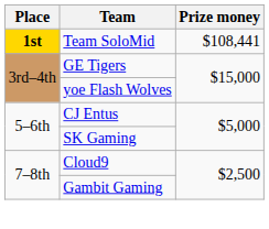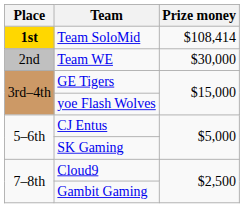 <table class="wikitable" style="text-align:left">
 <tr>
 <th>Place</th>
 <th>Team</th>
 <th>Prize money</th>
 </tr>
 <tr>
 <td style="text-align:center; background:gold;"><strong>1st</strong></td>
 <td><a href='#'>Team SoloMid</a></td>
-<td style="text-align:right">$108,441</td>
+<td style="text-align:right">$108,414</td>
+</tr>
+<tr>
+<td style="text-align:center; background:silver;">2nd</td>
+<td><a href='#'>Team WE</a></td>
+<td style="text-align:right">$30,000</td>
 </tr>
 <tr>
 <td style="text-align:center; background:#c96;" rowspan="2">3rd–4th</td>
 <td><a href='#'>GE Tigers</a></td>
 <td style="text-align:right" rowspan="2">$15,000</td>
 </tr>
 <tr>
 <td><a href='#'>yoe Flash Wolves</a></td>
 </tr>
 <tr>
 <td style="text-align:center" rowspan="2">5–6th</td>
 <td><a href='#'>CJ Entus</a></td>
 <td style="text-align:right" rowspan="2">$5,000</td>
 </tr>
 <tr>
 <td><a href='#'>SK Gaming</a></td>
 </tr>
 <tr>
 <td style="text-align:center" rowspan="2">7–8th</td>
 <td><a href='#'>Cloud9</a></td>
 <td style="text-align:right" rowspan="2">$2,500</td>
 </tr>
 <tr>
 <td><a href='#'>Gambit Gaming</a></td>
 </tr>
 </table>
